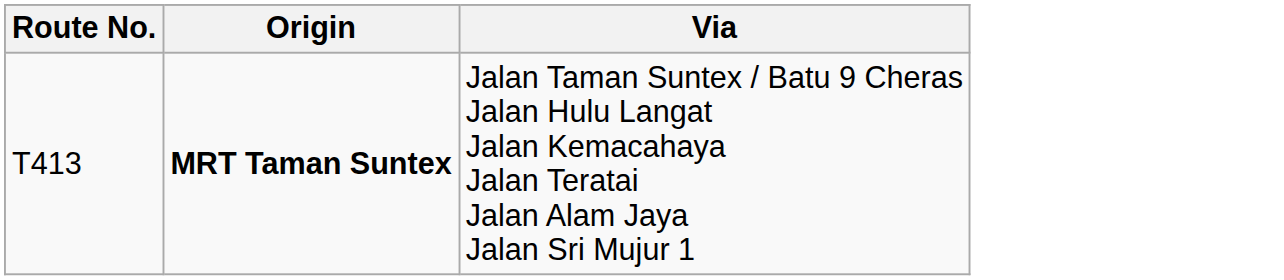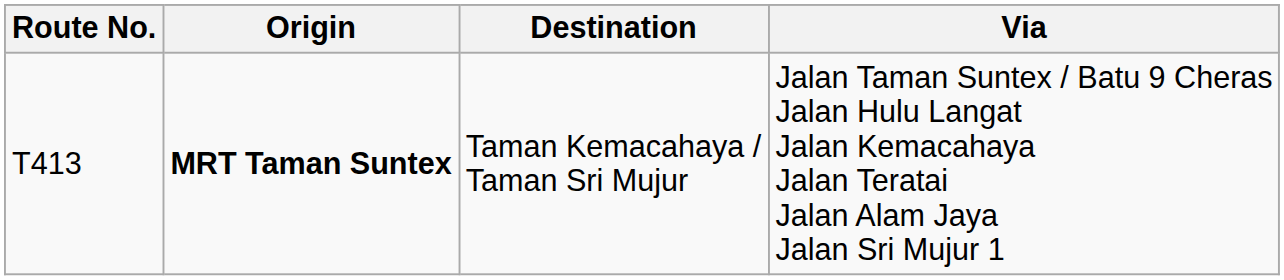 <table class="wikitable">
 <tr>
 <th>Route No.</th>
 <th>Origin</th>
+<th>Destination</th>
 <th>Via</th>
 </tr>
 <tr>
 <td>T413</td>
 <td> <strong>MRT Taman Suntex</strong></td>
+<td>Taman Kemacahaya /<br>Taman Sri Mujur</td>
 <td>Jalan Taman Suntex / Batu 9 Cheras<br>Jalan Hulu Langat<br>Jalan Kemacahaya<br>Jalan Teratai<br>Jalan Alam Jaya<br>Jalan Sri Mujur 1</td>
 </tr>
 </table>
